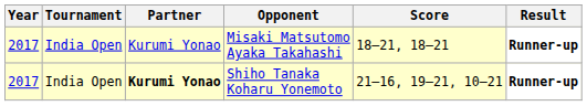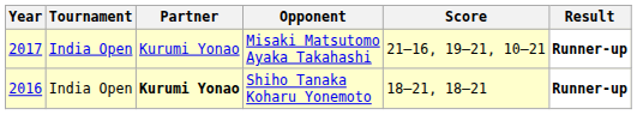 <table class="sortable wikitable" style="font-size: 90%;">
 <tr>
 <th>Year</th>
 <th>Tournament</th>
 <th>Partner</th>
 <th>Opponent</th>
 <th>Score</th>
 <th>Result</th>
 </tr>
 <tr style="background:#FFFFCC">
 <td align="center"><a href='#'>2017</a></td>
 <td align="left"><a href='#'>India Open</a></td>
 <td align="left"> <a href='#'>Kurumi Yonao</a></td>
 <td align="left"> <a href='#'>Misaki Matsutomo</a> <br>  <a href='#'>Ayaka Takahashi</a></td>
+<td align="left">21–16, 19–21, 10–21</td>
+<td style="text-align:left; background:white"> <strong>Runner-up</strong></td>
+</tr>
+<tr style="background:#FFFFCC">
+<td align="center"><a href='#'>2016</a></td>
+<td align="left">India Open</td>
+<td align="left"><strong> Kurumi Yonao</strong></td>
+<td align="left"> <a href='#'>Shiho Tanaka</a> <br>  <a href='#'>Koharu Yonemoto</a></td>
 <td align="left">18–21, 18–21</td>
 <td style="text-align:left; background:white"> <strong>Runner-up</strong></td>
 </tr>
-<tr style="background:#FFFFCC">
-<td align="center"><a href='#'>2017</a></td>
-<td align="left">India Open</td>
-<td align="left"><strong> Kurumi Yonao</strong></td>
-<td align="left"> <a href='#'>Shiho Tanaka</a> <br>  <a href='#'>Koharu Yonemoto</a></td>
-<td align="left">21–16, 19–21, 10–21</td>
-<td style="text-align:left; background:white"> <strong>Runner-up</strong></td>
-</tr>
 </table>
